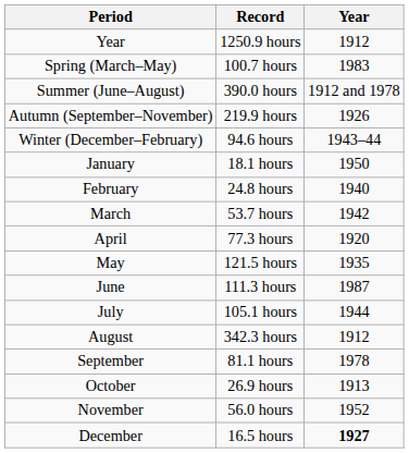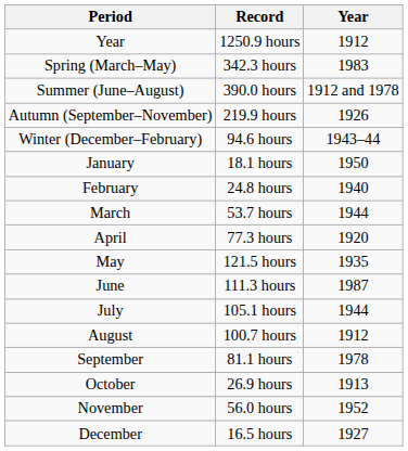 <table class="wikitable plainrowheaders" style="text-align:center;">
 <tr>
 <th>Period</th>
 <th>Record</th>
 <th>Year</th>
 </tr>
 <tr>
 <td>Year</td>
 <td>1250.9 hours</td>
 <td>1912</td>
 </tr>
 <tr>
 <td>Spring (March–May)</td>
-<td>100.7 hours</td>
+<td>342.3 hours</td>
 <td>1983</td>
 </tr>
 <tr>
 <td>Summer (June–August)</td>
 <td>390.0 hours</td>
 <td>1912 and 1978</td>
 </tr>
 <tr>
 <td>Autumn (September–November)</td>
 <td>219.9 hours</td>
 <td>1926</td>
 </tr>
 <tr>
 <td>Winter (December–February)</td>
 <td>94.6 hours</td>
 <td>1943–44</td>
 </tr>
 <tr>
 <td>January</td>
 <td>18.1 hours</td>
 <td>1950</td>
 </tr>
 <tr>
 <td>February</td>
 <td>24.8 hours</td>
 <td>1940</td>
 </tr>
 <tr>
 <td>March</td>
 <td>53.7 hours</td>
-<td>1942</td>
+<td>1944</td>
 </tr>
 <tr>
 <td>April</td>
 <td>77.3 hours</td>
 <td>1920</td>
 </tr>
 <tr>
 <td>May</td>
 <td>121.5 hours</td>
 <td>1935</td>
 </tr>
 <tr>
 <td>June</td>
 <td>111.3 hours</td>
 <td>1987</td>
 </tr>
 <tr>
 <td>July</td>
 <td>105.1 hours</td>
 <td>1944</td>
 </tr>
 <tr>
 <td>August</td>
-<td>342.3 hours</td>
+<td>100.7 hours</td>
 <td>1912</td>
 </tr>
 <tr>
 <td>September</td>
 <td>81.1 hours</td>
 <td>1978</td>
 </tr>
 <tr>
 <td>October</td>
 <td>26.9 hours</td>
 <td>1913</td>
 </tr>
 <tr>
 <td>November</td>
 <td>56.0 hours</td>
 <td>1952</td>
 </tr>
 <tr>
 <td>December</td>
 <td>16.5 hours</td>
-<td><strong>1927</strong></td>
+<td>1927</td>
 </tr>
 </table>
